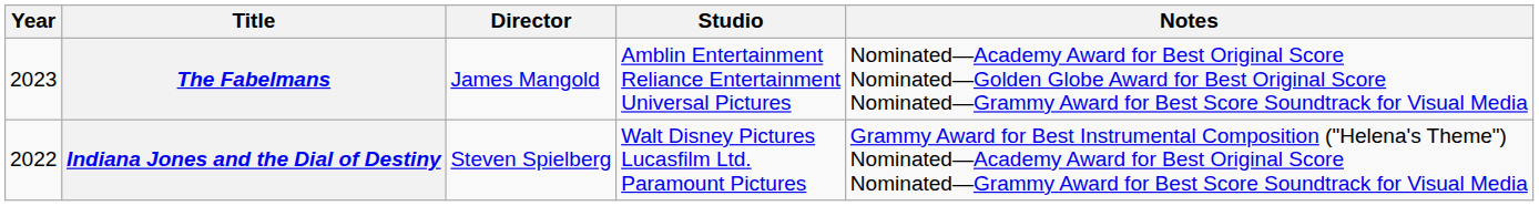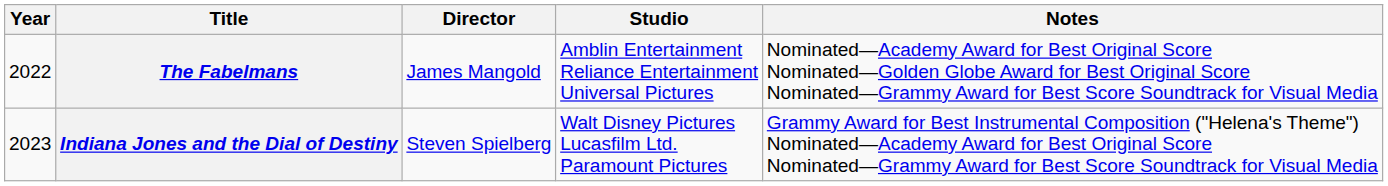 <table class="wikitable sortable">
 <tr>
 <th>Year</th>
 <th>Title</th>
 <th>Director</th>
 <th>Studio</th>
 <th>Notes</th>
 </tr>
 <tr>
-<td>2023</td>
+<td>2022</td>
 <th><em><a href='#'>The Fabelmans</a></em></th>
 <td><a href='#'>James Mangold</a></td>
 <td><a href='#'>Amblin Entertainment</a><br><a href='#'>Reliance Entertainment</a><br><a href='#'>Universal Pictures</a></td>
 <td>Nominated—<a href='#'>Academy Award for Best Original Score</a><br>Nominated—<a href='#'>Golden Globe Award for Best Original Score</a><br>Nominated—<a href='#'>Grammy Award for Best Score Soundtrack for Visual Media</a></td>
 </tr>
 <tr>
-<td>2022</td>
+<td>2023</td>
 <th><em><a href='#'>Indiana Jones and the Dial of Destiny</a></em></th>
 <td><a href='#'>Steven Spielberg</a></td>
 <td><a href='#'>Walt Disney Pictures</a><br><a href='#'>Lucasfilm Ltd.</a><br><a href='#'>Paramount Pictures</a></td>
 <td><a href='#'>Grammy Award for Best Instrumental Composition</a> ("Helena's Theme")<br>Nominated—<a href='#'>Academy Award for Best Original Score</a><br>Nominated—<a href='#'>Grammy Award for Best Score Soundtrack for Visual Media</a></td>
 </tr>
 </table>
